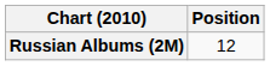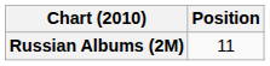 <table class="wikitable plainrowheaders" style="text-align:center">
 <tr>
 <th scope="col">Chart (2010)</th>
 <th scope="col">Position</th>
 </tr>
 <tr>
 <th scope="row">Russian Albums (2M)</th>
-<td style="text-align:center;">12</td>
+<td style="text-align:center;">11</td>
 </tr>
 </table>
